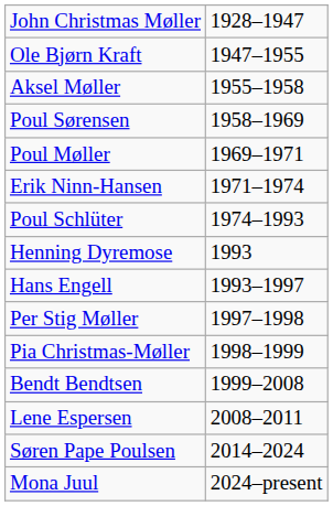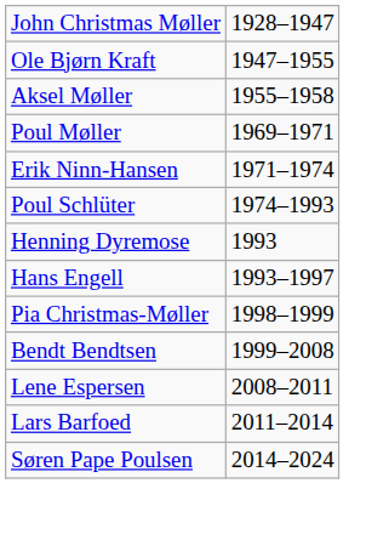 <table class="wikitable">
 <tr>
 <td><a href='#'>John Christmas Møller</a></td>
 <td>1928–1947</td>
 </tr>
 <tr>
 <td><a href='#'>Ole Bjørn Kraft</a></td>
 <td>1947–1955</td>
 </tr>
 <tr>
 <td><a href='#'>Aksel Møller</a></td>
 <td>1955–1958</td>
-</tr>
-<tr>
-<td><a href='#'>Poul Sørensen</a></td>
-<td>1958–1969</td>
 </tr>
 <tr>
 <td><a href='#'>Poul Møller</a></td>
 <td>1969–1971</td>
 </tr>
 <tr>
 <td><a href='#'>Erik Ninn-Hansen</a></td>
 <td>1971–1974</td>
 </tr>
 <tr>
 <td><a href='#'>Poul Schlüter</a></td>
 <td>1974–1993</td>
 </tr>
 <tr>
 <td><a href='#'>Henning Dyremose</a></td>
 <td>1993</td>
 </tr>
 <tr>
 <td><a href='#'>Hans Engell</a></td>
 <td>1993–1997</td>
 </tr>
 <tr>
-<td><a href='#'>Per Stig Møller</a></td>
-<td>1997–1998</td>
-</tr>
-<tr>
 <td><a href='#'>Pia Christmas-Møller</a></td>
 <td>1998–1999</td>
 </tr>
 <tr>
 <td><a href='#'>Bendt Bendtsen</a></td>
 <td>1999–2008</td>
 </tr>
 <tr>
 <td><a href='#'>Lene Espersen</a></td>
 <td>2008–2011</td>
 </tr>
 <tr>
+<td><a href='#'>Lars Barfoed</a></td>
+<td>2011–2014</td>
+</tr>
+<tr>
 <td><a href='#'>Søren Pape Poulsen</a></td>
 <td>2014–2024</td>
 </tr>
-<tr>
-<td><a href='#'>Mona Juul</a></td>
-<td>2024–present</td>
-</tr>
 </table>
